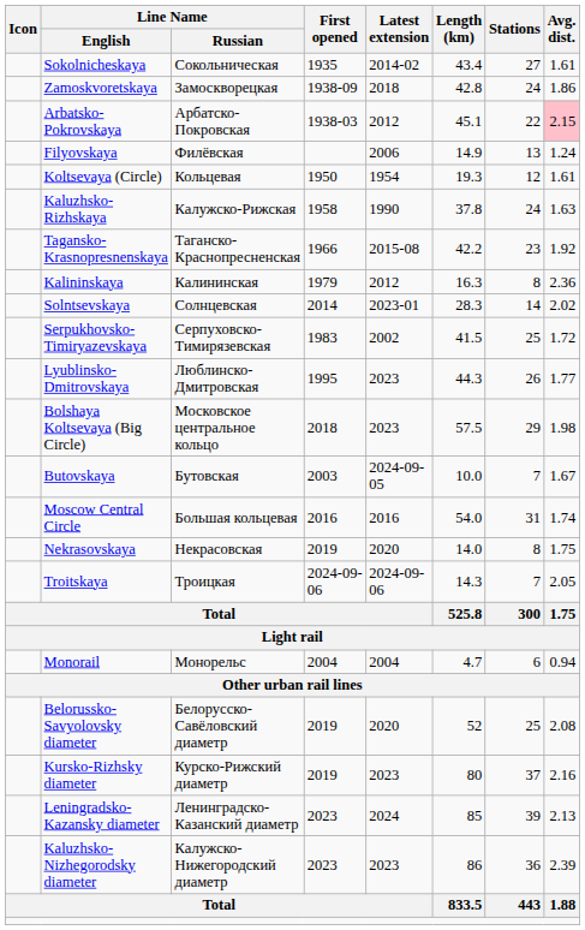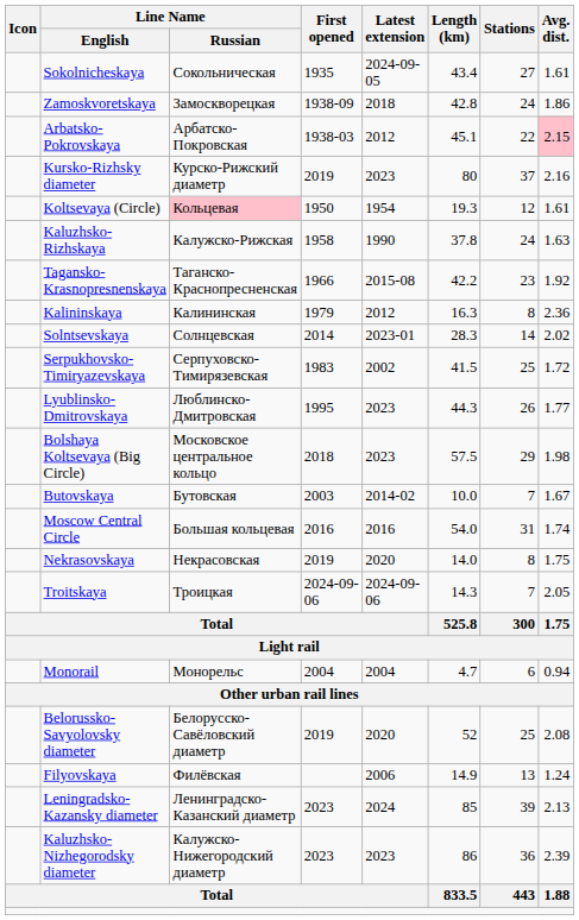 <table class="wikitable sortable">
 <tr>
 <th rowspan="2">Icon</th>
 <th colspan="2">Line Name</th>
 <th rowspan="2">First opened</th>
 <th rowspan="2">Latest<br>extension</th>
 <th rowspan="2">Length<br>(km)</th>
 <th rowspan="2">Stations</th>
 <th rowspan="2">Avg. dist.</th>
 </tr>
 <tr>
 <th>English</th>
 <th>Russian</th>
 </tr>
 <tr>
 <td></td>
 <td style="text-align: left;"><a href='#'>Sokolnicheskaya</a></td>
 <td style="text-align: left;">Сокольническая</td>
 <td>1935</td>
-<td>2014<span>-02</span></td>
+<td>2024<span>-09-05</span></td>
 <td style="text-align: right;">43.4 </td>
 <td style="text-align: right;">27</td>
 <td style="text-align: right;">1.61</td>
 </tr>
 <tr>
 <td></td>
 <td style="text-align: left;"><a href='#'>Zamoskvoretskaya</a></td>
 <td style="text-align: left;">Замоскворецкая</td>
 <td>1938<span>-09</span></td>
 <td>2018</td>
 <td style="text-align: right;">42.8</td>
 <td style="text-align: right;">24</td>
 <td style="text-align: right;">1.86</td>
 </tr>
 <tr>
 <td></td>
 <td style="text-align: left;"><a href='#'>Arbatsko-Pokrovskaya</a></td>
 <td style="text-align: left;">Арбатско-Покровская</td>
 <td>1938<span>-03</span></td>
 <td>2012</td>
 <td style="text-align: right;">45.1</td>
 <td style="text-align: right">22</td>
 <td style="background: pink; text-align: right;">2.15</td>
 </tr>
 <tr>
 <td></td>
-<td style="text-align: left;"><a href='#'>Filyovskaya</a></td>
-<td style="text-align: left;">Филёвская</td>
-<td></td>
-<td>2006</td>
-<td style="text-align: right;">14.9</td>
-<td style="text-align: right">13</td>
-<td style="text-align: right;">1.24</td>
+<td style="text-align: left;"><a href='#'>Kursko-Rizhsky diameter</a></td>
+<td style="text-align: left;">Курско-Рижский диаметр</td>
+<td>2019</td>
+<td>2023</td>
+<td style="text-align: right;">80</td>
+<td style="text-align: right;">37</td>
+<td style="text-align: right;">2.16</td>
 </tr>
 <tr>
 <td></td>
 <td style="text-align: left;"><a href='#'>Koltsevaya</a> (Circle)</td>
-<td style="text-align: left;">Кольцевая</td>
+<td style="background: pink; text-align: left;">Кольцевая</td>
 <td>1950</td>
 <td>1954</td>
 <td style="text-align: right;">19.3</td>
 <td style="text-align: right">12</td>
 <td style="text-align: right;">1.61</td>
 </tr>
 <tr>
 <td></td>
 <td style="text-align: left;"><a href='#'>Kaluzhsko-Rizhskaya</a></td>
 <td style="text-align: left;">Калужско-Рижская</td>
 <td>1958</td>
 <td>1990</td>
 <td style="text-align: right;">37.8</td>
 <td style="text-align: right">24</td>
 <td style="text-align: right;">1.63</td>
 </tr>
 <tr>
 <td></td>
 <td style="text-align: left;"><a href='#'>Tagansko-Krasnopresnenskaya</a></td>
 <td style="text-align: left;">Таганско-Краснопресненская</td>
 <td>1966</td>
 <td>2015<span>-08</span></td>
 <td style="text-align: right;">42.2</td>
 <td style="text-align: right">23</td>
 <td style="text-align: right;">1.92</td>
 </tr>
 <tr>
 <td></td>
 <td style="text-align: left;"><a href='#'>Kalininskaya</a></td>
 <td style="text-align: left;">Калининская</td>
 <td>1979</td>
 <td>2012</td>
 <td style="text-align: right;">16.3</td>
 <td style="text-align: right">8</td>
 <td style="text-align: right;">2.36</td>
 </tr>
 <tr>
 <td></td>
 <td style="text-align: left;"><a href='#'>Solntsevskaya</a></td>
 <td style="text-align: left;">Солнцевская</td>
 <td>2014</td>
 <td>2023<span>-01</span></td>
 <td style="text-align: right;">28.3</td>
 <td style="text-align: right">14</td>
 <td style="text-align: right;">2.02</td>
 </tr>
 <tr>
 <td></td>
 <td style="text-align: left;"><a href='#'>Serpukhovsko-Timiryazevskaya</a></td>
 <td style="text-align: left;">Серпуховско-Тимирязевская</td>
 <td>1983</td>
 <td>2002</td>
 <td style="text-align: right;">41.5</td>
 <td style="text-align: right">25</td>
 <td style="text-align: right;">1.72</td>
 </tr>
 <tr>
 <td></td>
 <td style="text-align: left;"><a href='#'>Lyublinsko-Dmitrovskaya</a></td>
 <td style="text-align: left;">Люблинско-Дмитровская</td>
 <td>1995</td>
 <td>2023</td>
 <td style="text-align: right;">44.3</td>
 <td style="text-align: right">26</td>
 <td style="text-align: right;">1.77</td>
 </tr>
 <tr>
 <td></td>
 <td style="text-align: left;"><a href='#'>Bolshaya Koltsevaya</a> (Big Circle)</td>
 <td style="text-align: left;">Московское центральное кольцо</td>
 <td>2018</td>
 <td>2023</td>
 <td style="text-align: right;">57.5</td>
 <td style="text-align: right">29</td>
 <td style="text-align: right;">1.98</td>
 </tr>
 <tr>
 <td></td>
 <td style="text-align: left;"><a href='#'>Butovskaya</a></td>
 <td style="text-align: left;">Бутовская</td>
 <td>2003</td>
-<td>2024<span>-09-05</span></td>
+<td>2014<span>-02</span></td>
 <td style="text-align: right;">10.0</td>
 <td style="text-align: right">7</td>
 <td style="text-align: right;">1.67</td>
 </tr>
 <tr>
 <td></td>
 <td style="text-align: left;"><a href='#'>Moscow Central Circle</a></td>
 <td style="text-align: left;">Большая кольцевая</td>
 <td>2016</td>
 <td>2016</td>
 <td style="text-align: right;">54.0</td>
 <td style="text-align: right;">31</td>
 <td style="text-align: right;">1.74</td>
 </tr>
 <tr>
 <td></td>
 <td><a href='#'>Nekrasovskaya</a></td>
 <td>Некрасовская</td>
 <td>2019</td>
 <td>2020</td>
 <td style="text-align: right;">14.0</td>
 <td style="text-align: right">8</td>
 <td style="text-align: right;">1.75</td>
 </tr>
 <tr>
 <td></td>
 <td><a href='#'>Troitskaya</a></td>
 <td>Троицкая</td>
 <td>2024<span>-09-06</span></td>
 <td>2024<span>-09-06</span></td>
 <td style="text-align: right;">14.3 </td>
 <td style="text-align: right">7</td>
 <td style="text-align: right;">2.05</td>
 </tr>
 <tr>
 <th style="text-align: center;" colspan="5">Total</th>
 <th style="text-align: right">525.8 </th>
 <th style="text-align: right">300</th>
 <th style="text-align: right">1.75</th>
 </tr>
 <tr>
 <th colspan="8">Light rail</th>
 </tr>
 <tr>
 <td></td>
 <td style="text-align: left;"><a href='#'>Monorail</a></td>
 <td style="text-align: left;">Монорельс</td>
 <td>2004</td>
 <td>2004</td>
 <td style="text-align: right;">4.7</td>
 <td style="text-align: right">6</td>
 <td style="text-align: right;">0.94</td>
 </tr>
 <tr>
 <th colspan="8">Other urban rail lines</th>
 </tr>
 <tr>
 <td></td>
 <td style="text-align: left;"><a href='#'>Belorussko-Savyolovsky diameter</a></td>
 <td style="text-align: left;">Белорусско-Савёловский диаметр</td>
 <td>2019</td>
 <td>2020</td>
 <td style="text-align: right;">52</td>
 <td style="text-align: right;">25</td>
 <td style="text-align: right;">2.08</td>
 </tr>
 <tr>
 <td></td>
-<td style="text-align: left;"><a href='#'>Kursko-Rizhsky diameter</a></td>
-<td style="text-align: left;">Курско-Рижский диаметр</td>
-<td>2019</td>
-<td>2023</td>
-<td style="text-align: right;">80</td>
-<td style="text-align: right;">37</td>
-<td style="text-align: right;">2.16</td>
+<td style="text-align: left;"><a href='#'>Filyovskaya</a></td>
+<td style="text-align: left;">Филёвская</td>
+<td></td>
+<td>2006</td>
+<td style="text-align: right;">14.9</td>
+<td style="text-align: right">13</td>
+<td style="text-align: right;">1.24</td>
 </tr>
 <tr>
 <td></td>
 <td style="text-align: left;"><a href='#'>Leningradsko-Kazansky diameter</a></td>
 <td style="text-align: left;">Ленинградско-Казанский диаметр</td>
 <td>2023</td>
 <td>2024</td>
 <td style="text-align: right;">85</td>
 <td style="text-align: right;">39</td>
 <td style="text-align: right;">2.13</td>
 </tr>
 <tr>
 <td></td>
 <td style="text-align: left;"><a href='#'>Kaluzhsko-Nizhegorodsky diameter</a></td>
 <td style="text-align: left;">Калужско-Нижегородский диаметр</td>
 <td>2023</td>
 <td>2023</td>
 <td style="text-align: right;">86</td>
 <td style="text-align: right;">36</td>
 <td style="text-align: right;">2.39</td>
 </tr>
 <tr class="sortbottom">
 <th colspan="5" style="text-align: center;">Total</th>
 <th style="text-align: right;">833.5</th>
 <th style="text-align: right">443</th>
 <th style="text-align: right;">1.88</th>
 </tr>
 <tr class=sortbottom>
 <td colspan=8></td>
 </tr>
 </table>
